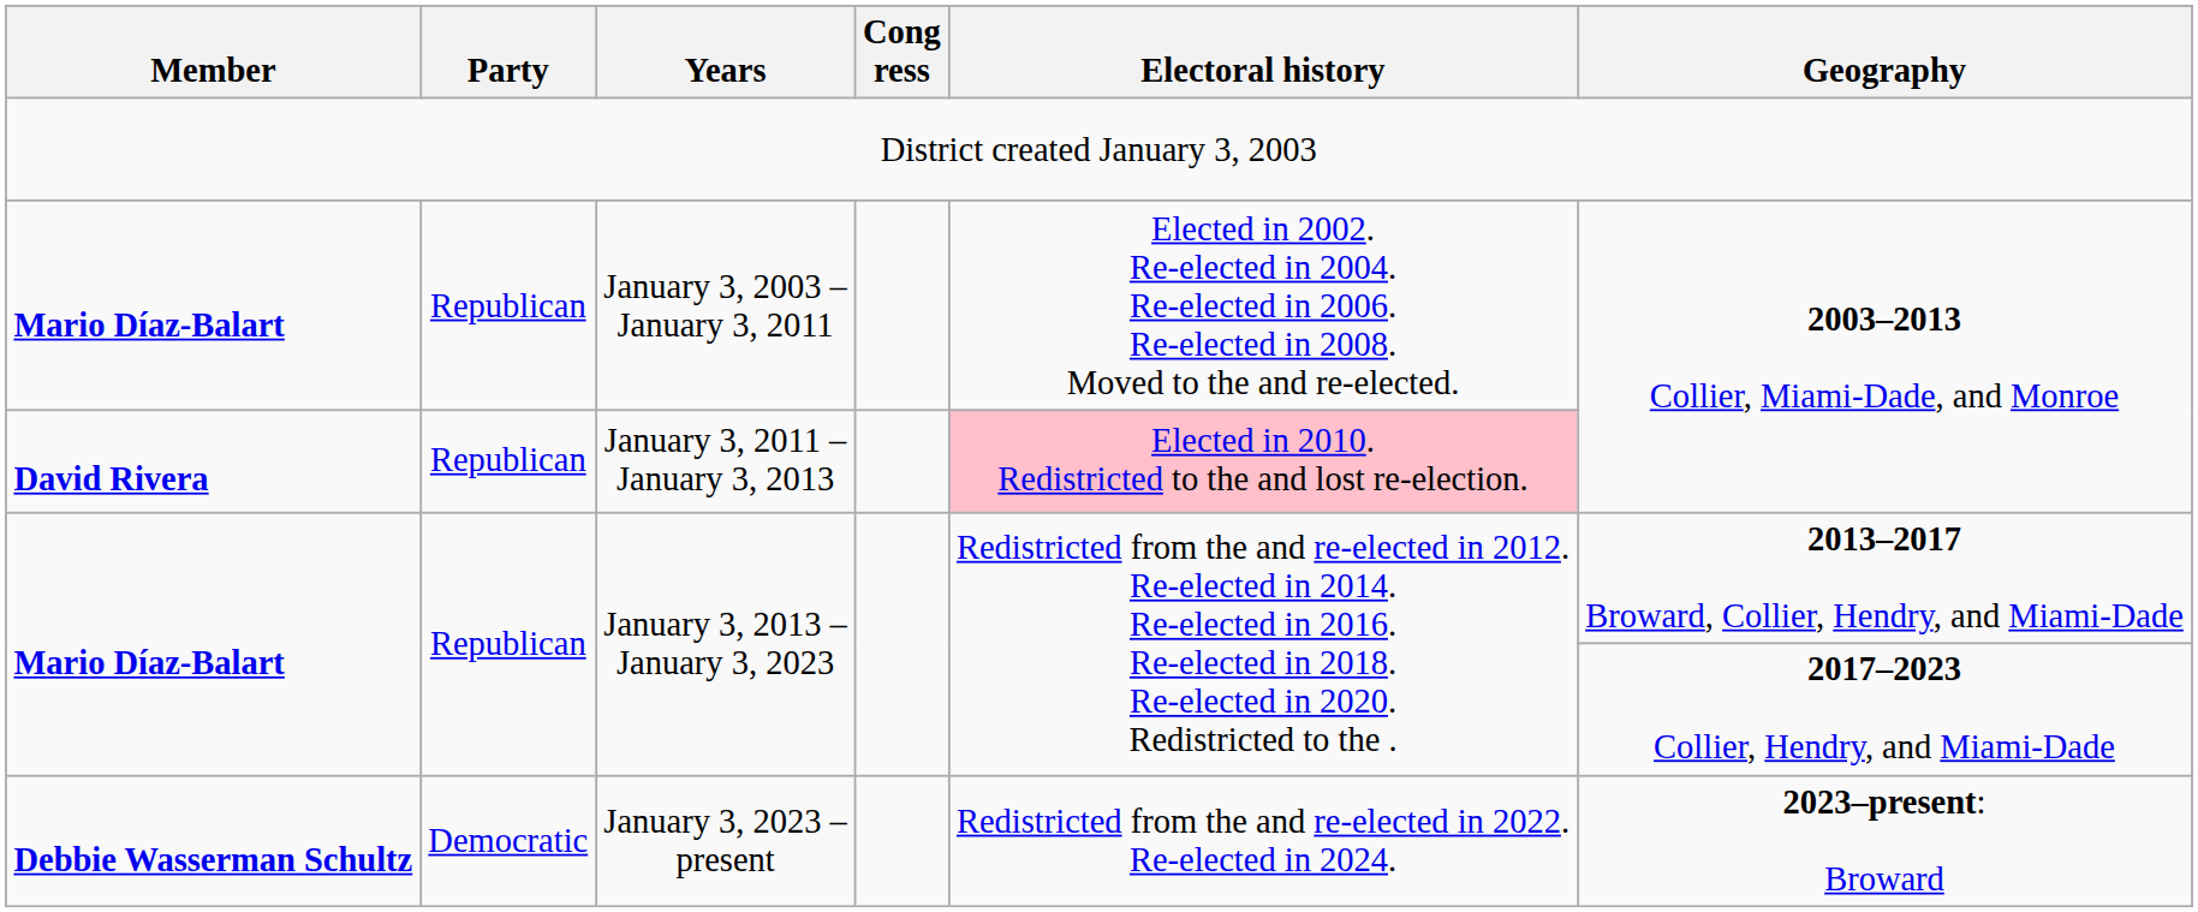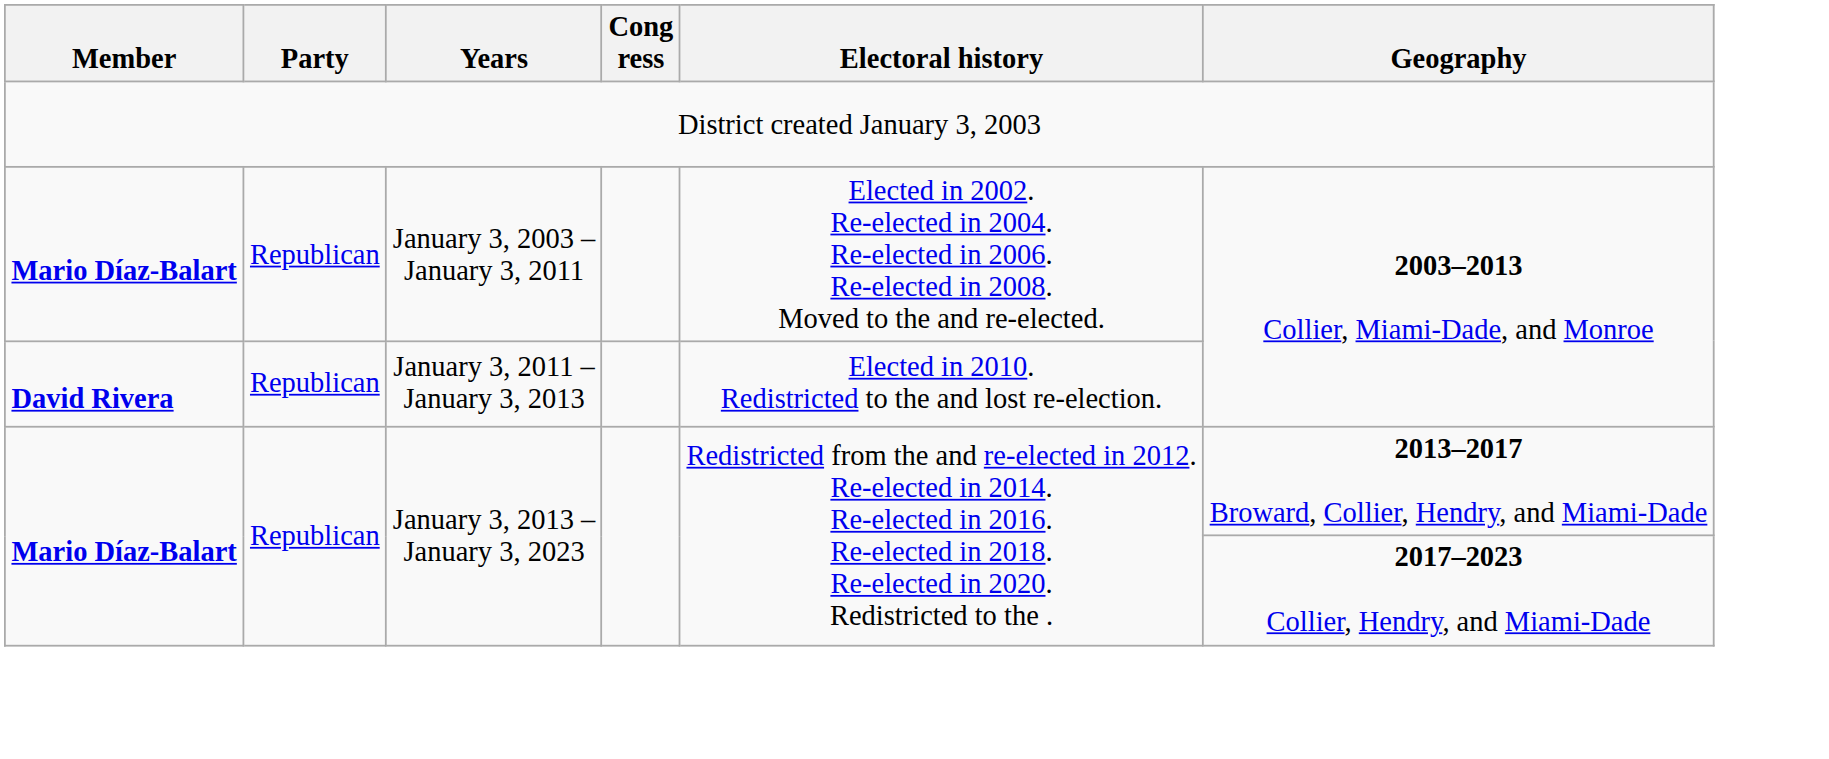 <table class=wikitable style="text-align:center">
 <tr valign=bottom>
 <th>Member</th>
 <th>Party</th>
 <th>Years</th>
 <th>Cong<br>ress</th>
 <th>Electoral history</th>
 <th>Geography</th>
 </tr>
 <tr style="height:3em">
 <td colspan=6>District created January 3, 2003</td>
 </tr>
 <tr style="height:3em">
 <td align=left><br><strong><a href='#'>Mario Díaz-Balart</a></strong><br></td>
 <td><a href='#'>Republican</a></td>
 <td nowrap>January 3, 2003 –<br>January 3, 2011</td>
 <td></td>
 <td><a href='#'>Elected in 2002</a>.<br><a href='#'>Re-elected in 2004</a>.<br><a href='#'>Re-elected in 2006</a>.<br><a href='#'>Re-elected in 2008</a>.<br>Moved to the  and re-elected.</td>
 <td rowspan=2><strong>2003–2013</strong><br><br><a href='#'>Collier</a>, <a href='#'>Miami-Dade</a>, and <a href='#'>Monroe</a></td>
 </tr>
 <tr style="height:3em">
 <td align=left><br><strong><a href='#'>David Rivera</a></strong><br></td>
 <td><a href='#'>Republican</a></td>
 <td nowrap>January 3, 2011 –<br>January 3, 2013</td>
 <td></td>
-<td style="background: pink;"><a href='#'>Elected in 2010</a>.<br><a href='#'>Redistricted</a> to the  and lost re-election.</td>
+<td><a href='#'>Elected in 2010</a>.<br><a href='#'>Redistricted</a> to the  and lost re-election.</td>
 </tr>
 <tr style="height:3em">
 <td rowspan=2 align=left><br><strong><a href='#'>Mario Díaz-Balart</a></strong><br></td>
 <td rowspan=2 ><a href='#'>Republican</a></td>
 <td rowspan=2 nowrap>January 3, 2013 –<br>January 3, 2023</td>
 <td rowspan=2></td>
 <td rowspan=2><a href='#'>Redistricted</a> from the  and <a href='#'>re-elected in 2012</a>.<br><a href='#'>Re-elected in 2014</a>.<br><a href='#'>Re-elected in 2016</a>.<br><a href='#'>Re-elected in 2018</a>.<br><a href='#'>Re-elected in 2020</a>.<br>Redistricted to the .</td>
 <td><strong>2013–2017</strong><br><br><a href='#'>Broward</a>, <a href='#'>Collier</a>, <a href='#'>Hendry</a>, and <a href='#'>Miami-Dade</a></td>
 </tr>
 <tr style="height:3em">
 <td><strong>2017–2023</strong><br><br><a href='#'>Collier</a>, <a href='#'>Hendry</a>, and <a href='#'>Miami-Dade</a></td>
 </tr>
-<tr style="height:3em">
-<td align=left><br><strong><a href='#'>Debbie Wasserman Schultz</a></strong><br></td>
-<td><a href='#'>Democratic</a></td>
-<td nowrap>January 3, 2023 –<br>present</td>
-<td></td>
-<td><a href='#'>Redistricted</a> from the  and <a href='#'>re-elected in 2022</a>.<br><a href='#'>Re-elected in 2024</a>.</td>
-<td><strong>2023–present</strong>:<br><br><a href='#'>Broward</a></td>
-</tr>
 </table>
